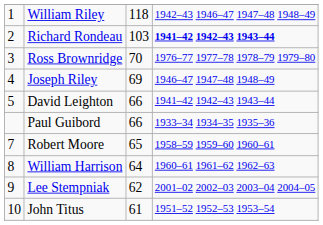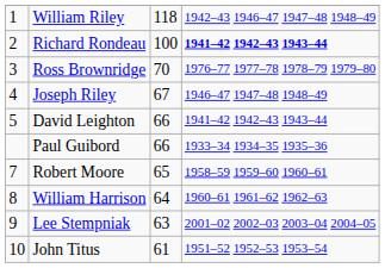 <table class="wikitable">
 <tr>
 </tr>
 <tr>
 <td>1</td>
 <td><a href='#'>William Riley</a></td>
 <td>118</td>
 <td style="font-size:80%;"><a href='#'>1942–43</a> <a href='#'>1946–47</a> <a href='#'>1947–48</a> <a href='#'>1948–49</a></td>
 </tr>
 <tr>
 <td>2</td>
 <td><a href='#'>Richard Rondeau</a></td>
-<td>103</td>
+<td>100</td>
 <td style="font-size:80%;"><strong><a href='#'>1941–42</a> <a href='#'>1942–43</a> <a href='#'>1943–44</a></strong></td>
 </tr>
 <tr>
 <td>3</td>
 <td><a href='#'>Ross Brownridge</a></td>
 <td>70</td>
 <td style="font-size:80%;"><a href='#'>1976–77</a> <a href='#'>1977–78</a> <a href='#'>1978–79</a> <a href='#'>1979–80</a></td>
 </tr>
 <tr>
 <td>4</td>
 <td><a href='#'>Joseph Riley</a></td>
-<td>69</td>
+<td>67</td>
 <td style="font-size:80%;"><a href='#'>1946–47</a> <a href='#'>1947–48</a> <a href='#'>1948–49</a></td>
 </tr>
 <tr>
 <td>5</td>
 <td>David Leighton</td>
 <td>66</td>
 <td style="font-size:80%;"><a href='#'>1941–42</a> <a href='#'>1942–43</a> <a href='#'>1943–44</a></td>
 </tr>
 <tr>
 <td></td>
 <td>Paul Guibord</td>
 <td>66</td>
 <td style="font-size:80%;"><a href='#'>1933–34</a> <a href='#'>1934–35</a> <a href='#'>1935–36</a></td>
 </tr>
 <tr>
 <td>7</td>
 <td>Robert Moore</td>
 <td>65</td>
 <td style="font-size:80%;"><a href='#'>1958–59</a> <a href='#'>1959–60</a> <a href='#'>1960–61</a></td>
 </tr>
 <tr>
 <td>8</td>
 <td><a href='#'>William Harrison</a></td>
 <td>64</td>
 <td style="font-size:80%;"><a href='#'>1960–61</a> <a href='#'>1961–62</a> <a href='#'>1962–63</a></td>
 </tr>
 <tr>
 <td>9</td>
 <td><a href='#'>Lee Stempniak</a></td>
-<td>62</td>
+<td>63</td>
 <td style="font-size:80%;"><a href='#'>2001–02</a> <a href='#'>2002–03</a> <a href='#'>2003–04</a> <a href='#'>2004–05</a></td>
 </tr>
 <tr>
 <td>10</td>
 <td>John Titus</td>
 <td>61</td>
 <td style="font-size:80%;"><a href='#'>1951–52</a> <a href='#'>1952–53</a> <a href='#'>1953–54</a></td>
 </tr>
 </table>
